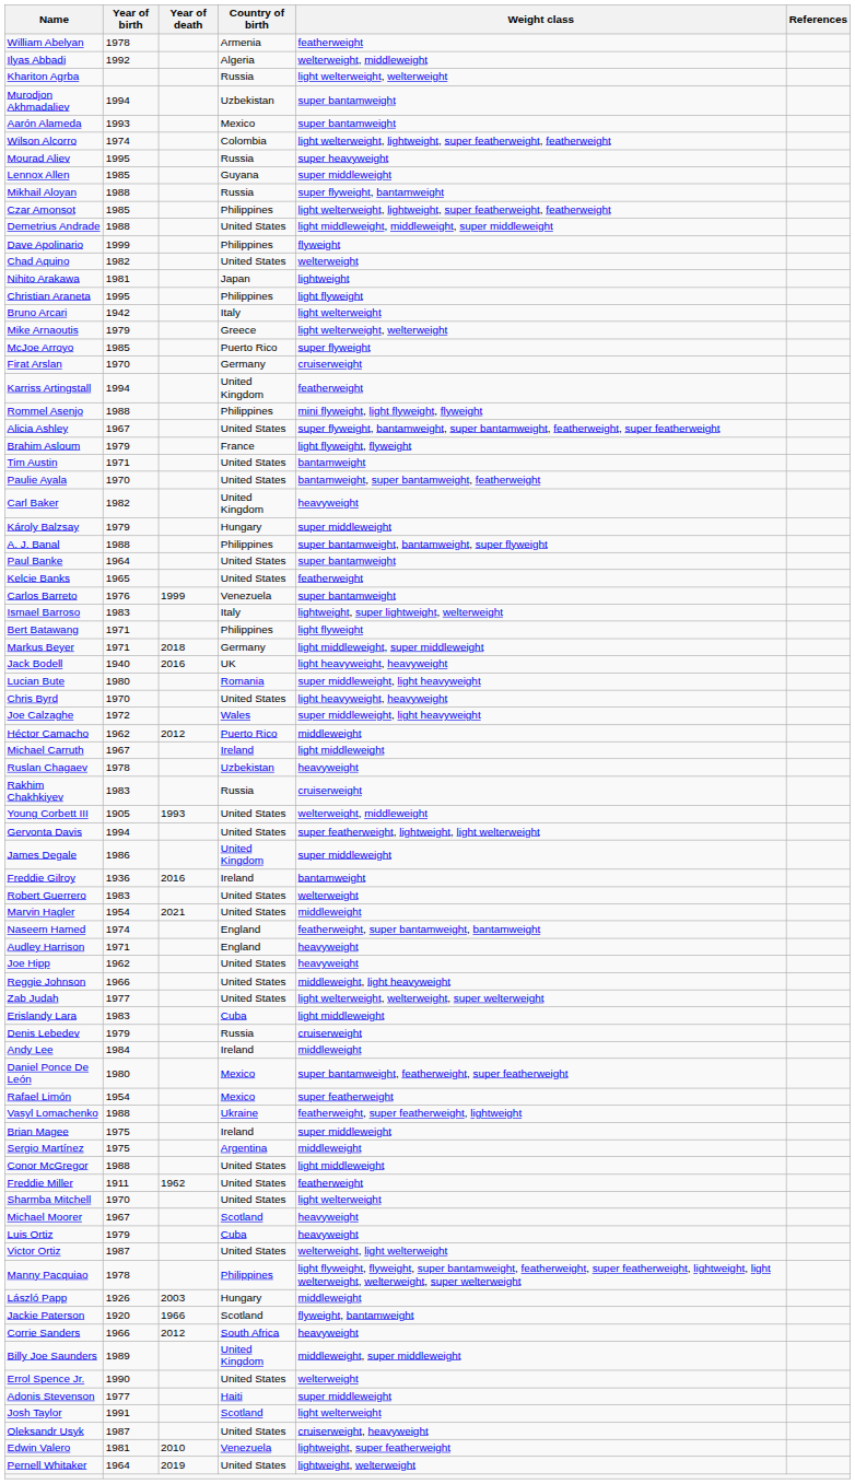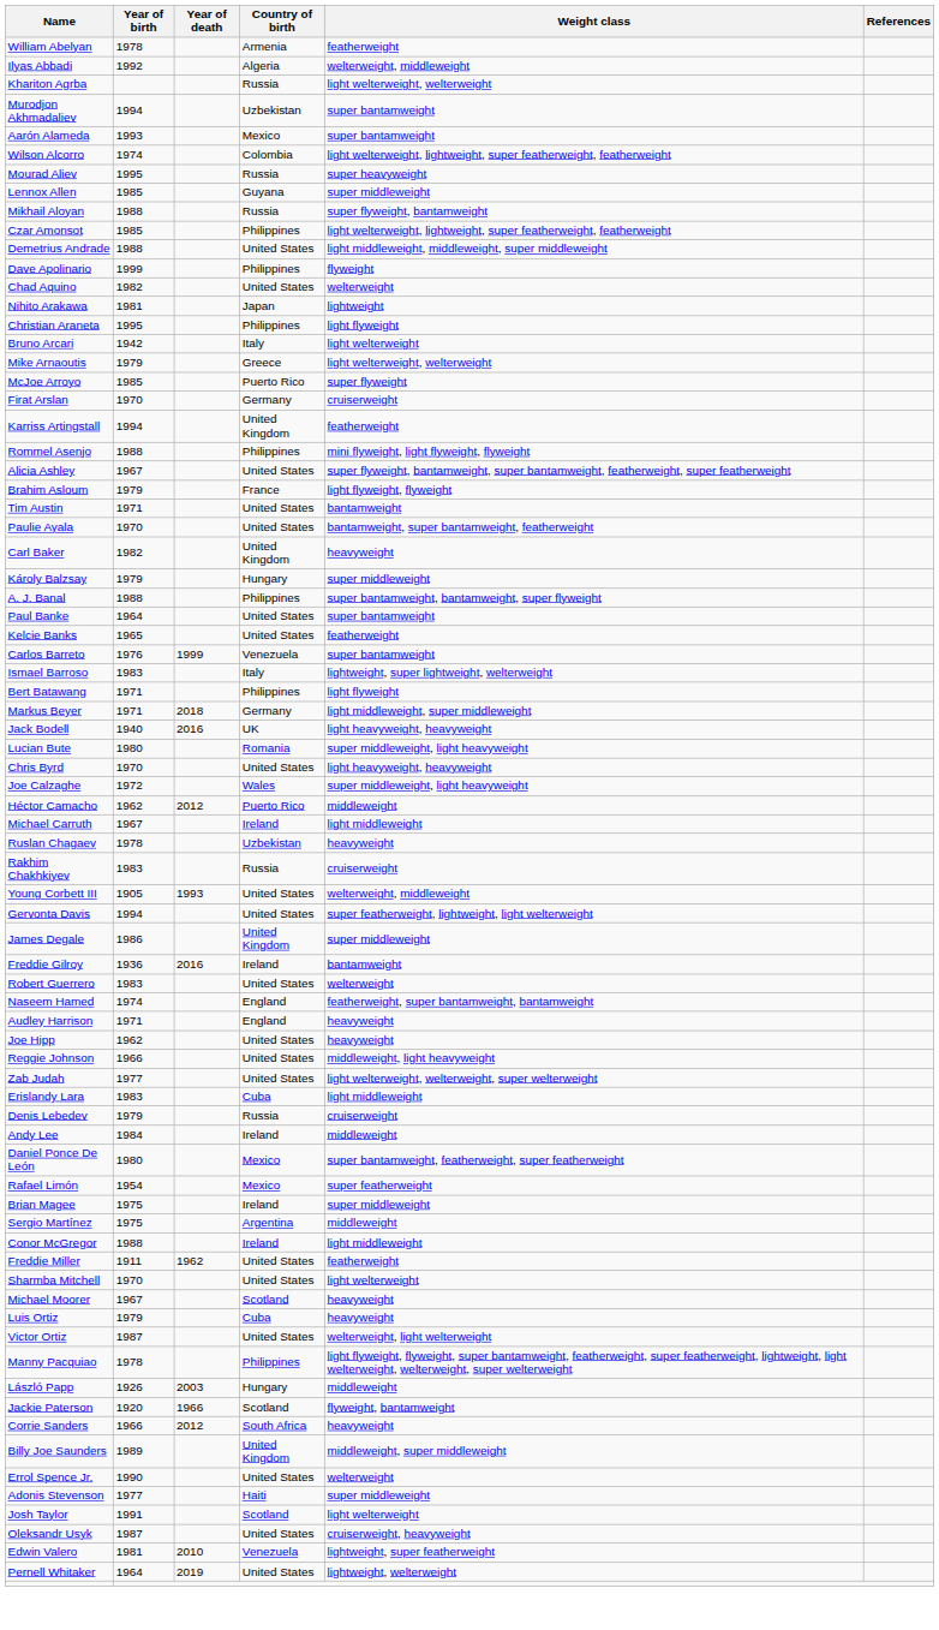 <table class="wikitable sortable">
 <tr>
 <th>Name</th>
 <th>Year of birth</th>
 <th>Year of death</th>
 <th>Country of birth</th>
 <th>Weight class</th>
 <th>References</th>
 </tr>
 <tr>
 <td><a href='#'>William Abelyan</a></td>
 <td>1978</td>
 <td></td>
 <td>Armenia</td>
 <td><a href='#'>featherweight</a></td>
 <td></td>
 </tr>
 <tr>
 <td><a href='#'>Ilyas Abbadi</a></td>
 <td>1992</td>
 <td></td>
 <td>Algeria</td>
 <td><a href='#'>welterweight</a>, <a href='#'>middleweight</a></td>
 <td></td>
 </tr>
 <tr>
 <td><a href='#'>Khariton Agrba</a></td>
 <td></td>
 <td></td>
 <td>Russia</td>
 <td><a href='#'>light welterweight</a>, <a href='#'>welterweight</a></td>
 <td></td>
 </tr>
 <tr>
 <td><a href='#'>Murodjon Akhmadaliev</a></td>
 <td>1994</td>
 <td></td>
 <td>Uzbekistan</td>
 <td><a href='#'>super bantamweight</a></td>
 <td></td>
 </tr>
 <tr>
 <td><a href='#'>Aarón Alameda</a></td>
 <td>1993</td>
 <td></td>
 <td>Mexico</td>
 <td><a href='#'>super bantamweight</a></td>
 <td></td>
 </tr>
 <tr>
 <td><a href='#'>Wilson Alcorro</a></td>
 <td>1974</td>
 <td></td>
 <td>Colombia</td>
 <td><a href='#'>light welterweight</a>, <a href='#'>lightweight</a>, <a href='#'>super featherweight</a>, <a href='#'>featherweight</a></td>
 <td></td>
 </tr>
 <tr>
 <td><a href='#'>Mourad Aliev</a></td>
 <td>1995</td>
 <td></td>
 <td>Russia</td>
 <td><a href='#'>super heavyweight</a></td>
 <td></td>
 </tr>
 <tr>
 <td><a href='#'>Lennox Allen</a></td>
 <td>1985</td>
 <td></td>
 <td>Guyana</td>
 <td><a href='#'>super middleweight</a></td>
 <td></td>
 </tr>
 <tr>
 <td><a href='#'>Mikhail Aloyan</a></td>
 <td>1988</td>
 <td></td>
 <td>Russia</td>
 <td><a href='#'>super flyweight</a>, <a href='#'>bantamweight</a></td>
 <td></td>
 </tr>
 <tr>
 <td><a href='#'>Czar Amonsot</a></td>
 <td>1985</td>
 <td></td>
 <td>Philippines</td>
 <td><a href='#'>light welterweight</a>, <a href='#'>lightweight</a>, <a href='#'>super featherweight</a>, <a href='#'>featherweight</a></td>
 <td></td>
 </tr>
 <tr>
 <td><a href='#'>Demetrius Andrade</a></td>
 <td>1988</td>
 <td></td>
 <td>United States</td>
 <td><a href='#'>light middleweight</a>, <a href='#'>middleweight</a>, <a href='#'>super middleweight</a></td>
 <td></td>
 </tr>
 <tr>
 <td><a href='#'>Dave Apolinario</a></td>
 <td>1999</td>
 <td></td>
 <td>Philippines</td>
 <td><a href='#'>flyweight</a></td>
 <td></td>
 </tr>
 <tr>
 <td><a href='#'>Chad Aquino</a></td>
 <td>1982</td>
 <td></td>
 <td>United States</td>
 <td><a href='#'>welterweight</a></td>
 <td></td>
 </tr>
 <tr>
 <td><a href='#'>Nihito Arakawa</a></td>
 <td>1981</td>
 <td></td>
 <td>Japan</td>
 <td><a href='#'>lightweight</a></td>
 <td></td>
 </tr>
 <tr>
 <td><a href='#'>Christian Araneta</a></td>
 <td>1995</td>
 <td></td>
 <td>Philippines</td>
 <td><a href='#'>light flyweight</a></td>
 <td></td>
 </tr>
 <tr>
 <td><a href='#'>Bruno Arcari</a></td>
 <td>1942</td>
 <td></td>
 <td>Italy</td>
 <td><a href='#'>light welterweight</a></td>
 <td></td>
 </tr>
 <tr>
 <td><a href='#'>Mike Arnaoutis</a></td>
 <td>1979</td>
 <td></td>
 <td>Greece</td>
 <td><a href='#'>light welterweight</a>, <a href='#'>welterweight</a></td>
 <td></td>
 </tr>
 <tr>
 <td><a href='#'>McJoe Arroyo</a></td>
 <td>1985</td>
 <td></td>
 <td>Puerto Rico</td>
 <td><a href='#'>super flyweight</a></td>
 <td></td>
 </tr>
 <tr>
 <td><a href='#'>Firat Arslan</a></td>
 <td>1970</td>
 <td></td>
 <td>Germany</td>
 <td><a href='#'>cruiserweight</a></td>
 <td></td>
 </tr>
 <tr>
 <td><a href='#'>Karriss Artingstall</a></td>
 <td>1994</td>
 <td></td>
 <td>United Kingdom</td>
 <td><a href='#'>featherweight</a></td>
 <td></td>
 </tr>
 <tr>
 <td><a href='#'>Rommel Asenjo</a></td>
 <td>1988</td>
 <td></td>
 <td>Philippines</td>
 <td><a href='#'>mini flyweight</a>, <a href='#'>light flyweight</a>, <a href='#'>flyweight</a></td>
 <td></td>
 </tr>
 <tr>
 <td><a href='#'>Alicia Ashley</a></td>
 <td>1967</td>
 <td></td>
 <td>United States</td>
 <td><a href='#'>super flyweight</a>, <a href='#'>bantamweight</a>, <a href='#'>super bantamweight</a>, <a href='#'>featherweight</a>, <a href='#'>super featherweight</a></td>
 <td></td>
 </tr>
 <tr>
 <td><a href='#'>Brahim Asloum</a></td>
 <td>1979</td>
 <td></td>
 <td>France</td>
 <td><a href='#'>light flyweight</a>, <a href='#'>flyweight</a></td>
 <td></td>
 </tr>
 <tr>
 <td><a href='#'>Tim Austin</a></td>
 <td>1971</td>
 <td></td>
 <td>United States</td>
 <td><a href='#'>bantamweight</a></td>
 <td></td>
 </tr>
 <tr>
 <td><a href='#'>Paulie Ayala</a></td>
 <td>1970</td>
 <td></td>
 <td>United States</td>
 <td><a href='#'>bantamweight</a>, <a href='#'>super bantamweight</a>, <a href='#'>featherweight</a></td>
 <td></td>
 </tr>
 <tr>
 <td><a href='#'>Carl Baker</a></td>
 <td>1982</td>
 <td></td>
 <td>United Kingdom</td>
 <td><a href='#'>heavyweight</a></td>
 <td></td>
 </tr>
 <tr>
 <td><a href='#'>Károly Balzsay</a></td>
 <td>1979</td>
 <td></td>
 <td>Hungary</td>
 <td><a href='#'>super middleweight</a></td>
 <td></td>
 </tr>
 <tr>
 <td><a href='#'>A. J. Banal</a></td>
 <td>1988</td>
 <td></td>
 <td>Philippines</td>
 <td><a href='#'>super bantamweight</a>, <a href='#'>bantamweight</a>, <a href='#'>super flyweight</a></td>
 <td></td>
 </tr>
 <tr>
 <td><a href='#'>Paul Banke</a></td>
 <td>1964</td>
 <td></td>
 <td>United States</td>
 <td><a href='#'>super bantamweight</a></td>
 <td></td>
 </tr>
 <tr>
 <td><a href='#'>Kelcie Banks</a></td>
 <td>1965</td>
 <td></td>
 <td>United States</td>
 <td><a href='#'>featherweight</a></td>
 <td></td>
 </tr>
 <tr>
 <td><a href='#'>Carlos Barreto</a></td>
 <td>1976</td>
 <td>1999</td>
 <td>Venezuela</td>
 <td><a href='#'>super bantamweight</a></td>
 <td></td>
 </tr>
 <tr>
 <td><a href='#'>Ismael Barroso</a></td>
 <td>1983</td>
 <td></td>
 <td>Italy</td>
 <td><a href='#'>lightweight</a>, <a href='#'>super lightweight</a>, <a href='#'>welterweight</a></td>
 <td></td>
 </tr>
 <tr>
 <td><a href='#'>Bert Batawang</a></td>
 <td>1971</td>
 <td></td>
 <td>Philippines</td>
 <td><a href='#'>light flyweight</a></td>
 <td></td>
 </tr>
 <tr>
 <td><a href='#'>Markus Beyer</a></td>
 <td>1971</td>
 <td>2018</td>
 <td>Germany</td>
 <td><a href='#'>light middleweight</a>, <a href='#'>super middleweight</a></td>
 <td></td>
 </tr>
 <tr>
 <td><a href='#'>Jack Bodell</a></td>
 <td>1940</td>
 <td>2016</td>
 <td>UK</td>
 <td><a href='#'>light heavyweight</a>, <a href='#'>heavyweight</a></td>
 <td></td>
 </tr>
 <tr>
 <td><a href='#'>Lucian Bute</a></td>
 <td>1980</td>
 <td></td>
 <td><a href='#'>Romania</a></td>
 <td><a href='#'>super middleweight</a>, <a href='#'>light heavyweight</a></td>
 <td></td>
 </tr>
 <tr>
 <td><a href='#'>Chris Byrd</a></td>
 <td>1970</td>
 <td></td>
 <td>United States</td>
 <td><a href='#'>light heavyweight</a>, <a href='#'>heavyweight</a></td>
 <td></td>
 </tr>
 <tr>
 <td><a href='#'>Joe Calzaghe</a></td>
 <td>1972</td>
 <td></td>
 <td><a href='#'>Wales</a></td>
 <td><a href='#'>super middleweight</a>, <a href='#'>light heavyweight</a></td>
 <td></td>
 </tr>
 <tr>
 <td><a href='#'>Héctor Camacho</a></td>
 <td>1962</td>
 <td>2012</td>
 <td><a href='#'>Puerto Rico</a></td>
 <td><a href='#'>middleweight</a></td>
 <td></td>
 </tr>
 <tr>
 <td><a href='#'>Michael Carruth</a></td>
 <td>1967</td>
 <td></td>
 <td><a href='#'>Ireland</a></td>
 <td><a href='#'>light middleweight</a></td>
 <td></td>
 </tr>
 <tr>
 <td><a href='#'>Ruslan Chagaev</a></td>
 <td>1978</td>
 <td></td>
 <td><a href='#'>Uzbekistan</a></td>
 <td><a href='#'>heavyweight</a></td>
 <td></td>
 </tr>
 <tr>
 <td><a href='#'>Rakhim Chakhkiyev</a></td>
 <td>1983</td>
 <td></td>
 <td>Russia</td>
 <td><a href='#'>cruiserweight</a></td>
 <td></td>
 </tr>
 <tr>
 <td><a href='#'>Young Corbett III</a></td>
 <td>1905</td>
 <td>1993</td>
 <td>United States</td>
 <td><a href='#'>welterweight</a>, <a href='#'>middleweight</a></td>
 <td></td>
 </tr>
 <tr>
 <td><a href='#'>Gervonta Davis</a></td>
 <td>1994</td>
 <td></td>
 <td>United States</td>
 <td><a href='#'>super featherweight</a>, <a href='#'>lightweight</a>, <a href='#'>light welterweight</a></td>
 <td></td>
 </tr>
 <tr>
 <td><a href='#'>James Degale</a></td>
 <td>1986</td>
 <td></td>
 <td><a href='#'>United Kingdom</a></td>
 <td><a href='#'>super middleweight</a></td>
 <td></td>
 </tr>
 <tr>
 <td><a href='#'>Freddie Gilroy</a></td>
 <td>1936</td>
 <td>2016</td>
 <td>Ireland</td>
 <td><a href='#'>bantamweight</a></td>
 <td></td>
 </tr>
 <tr>
 <td><a href='#'>Robert Guerrero</a></td>
 <td>1983</td>
 <td></td>
 <td>United States</td>
 <td><a href='#'>welterweight</a></td>
 <td></td>
 </tr>
 <tr>
-<td><a href='#'>Marvin Hagler</a></td>
-<td>1954</td>
-<td>2021</td>
-<td>United States</td>
-<td><a href='#'>middleweight</a></td>
-<td></td>
-</tr>
-<tr>
 <td><a href='#'>Naseem Hamed</a></td>
 <td>1974</td>
 <td></td>
 <td>England</td>
 <td><a href='#'>featherweight</a>, <a href='#'>super bantamweight</a>, <a href='#'>bantamweight</a></td>
 <td></td>
 </tr>
 <tr>
 <td><a href='#'>Audley Harrison</a></td>
 <td>1971</td>
 <td></td>
 <td>England</td>
 <td><a href='#'>heavyweight</a></td>
 <td></td>
 </tr>
 <tr>
 <td><a href='#'>Joe Hipp</a></td>
 <td>1962</td>
 <td></td>
 <td>United States</td>
 <td><a href='#'>heavyweight</a></td>
 <td></td>
 </tr>
 <tr>
 <td><a href='#'>Reggie Johnson</a></td>
 <td>1966</td>
 <td></td>
 <td>United States</td>
 <td><a href='#'>middleweight</a>, <a href='#'>light heavyweight</a></td>
 <td></td>
 </tr>
 <tr>
 <td><a href='#'>Zab Judah</a></td>
 <td>1977</td>
 <td></td>
 <td>United States</td>
 <td><a href='#'>light welterweight</a>, <a href='#'>welterweight</a>, <a href='#'>super welterweight</a></td>
 <td></td>
 </tr>
 <tr>
 <td><a href='#'>Erislandy Lara</a></td>
 <td>1983</td>
 <td></td>
 <td><a href='#'>Cuba</a></td>
 <td><a href='#'>light middleweight</a></td>
 <td></td>
 </tr>
 <tr>
 <td><a href='#'>Denis Lebedev</a></td>
 <td>1979</td>
 <td></td>
 <td>Russia</td>
 <td><a href='#'>cruiserweight</a></td>
 <td></td>
 </tr>
 <tr>
 <td><a href='#'>Andy Lee</a></td>
 <td>1984</td>
 <td></td>
 <td>Ireland</td>
 <td><a href='#'>middleweight</a></td>
 <td></td>
 </tr>
 <tr>
 <td><a href='#'>Daniel Ponce De León</a></td>
 <td>1980</td>
 <td></td>
 <td><a href='#'>Mexico</a></td>
 <td><a href='#'>super bantamweight</a>, <a href='#'>featherweight</a>, <a href='#'>super featherweight</a></td>
 <td></td>
 </tr>
 <tr>
 <td><a href='#'>Rafael Limón</a></td>
 <td>1954</td>
 <td></td>
 <td><a href='#'>Mexico</a></td>
 <td><a href='#'>super featherweight</a></td>
 <td></td>
 </tr>
 <tr>
-<td><a href='#'>Vasyl Lomachenko</a></td>
-<td>1988</td>
-<td></td>
-<td><a href='#'>Ukraine</a></td>
-<td><a href='#'>featherweight</a>, <a href='#'>super featherweight</a>, <a href='#'>lightweight</a></td>
-<td></td>
-</tr>
-<tr>
 <td><a href='#'>Brian Magee</a></td>
 <td>1975</td>
 <td></td>
 <td>Ireland</td>
 <td><a href='#'>super middleweight</a></td>
 <td></td>
 </tr>
 <tr>
 <td><a href='#'>Sergio Martínez</a></td>
 <td>1975</td>
 <td></td>
 <td><a href='#'>Argentina</a></td>
 <td><a href='#'>middleweight</a></td>
 <td></td>
 </tr>
 <tr>
 <td><a href='#'>Conor McGregor</a></td>
 <td>1988</td>
 <td></td>
-<td>United States</td>
+<td><a href='#'>Ireland</a></td>
 <td><a href='#'>light middleweight</a></td>
 <td></td>
 </tr>
 <tr>
 <td><a href='#'>Freddie Miller</a></td>
 <td>1911</td>
 <td>1962</td>
 <td>United States</td>
 <td><a href='#'>featherweight</a></td>
 <td></td>
 </tr>
 <tr>
 <td><a href='#'>Sharmba Mitchell</a></td>
 <td>1970</td>
 <td></td>
 <td>United States</td>
 <td><a href='#'>light welterweight</a></td>
 <td></td>
 </tr>
 <tr>
 <td><a href='#'>Michael Moorer</a></td>
 <td>1967</td>
 <td></td>
 <td><a href='#'>Scotland</a></td>
 <td><a href='#'>heavyweight</a></td>
 <td></td>
 </tr>
 <tr>
 <td><a href='#'>Luis Ortiz</a></td>
 <td>1979</td>
 <td></td>
 <td><a href='#'>Cuba</a></td>
 <td><a href='#'>heavyweight</a></td>
 <td></td>
 </tr>
 <tr>
 <td><a href='#'>Victor Ortiz</a></td>
 <td>1987</td>
 <td></td>
 <td>United States</td>
 <td><a href='#'>welterweight</a>, <a href='#'>light welterweight</a></td>
 <td></td>
 </tr>
 <tr>
 <td><a href='#'>Manny Pacquiao</a></td>
 <td>1978</td>
 <td></td>
 <td><a href='#'>Philippines</a></td>
 <td><a href='#'>light flyweight</a>, <a href='#'>flyweight</a>, <a href='#'>super bantamweight</a>, <a href='#'>featherweight</a>, <a href='#'>super featherweight</a>, <a href='#'>lightweight</a>, <a href='#'>light welterweight</a>, <a href='#'>welterweight</a>, <a href='#'>super welterweight</a></td>
 <td></td>
 </tr>
 <tr>
 <td><a href='#'>László Papp</a></td>
 <td>1926</td>
 <td>2003</td>
 <td>Hungary</td>
 <td><a href='#'>middleweight</a></td>
 <td></td>
 </tr>
 <tr>
 <td><a href='#'>Jackie Paterson</a></td>
 <td>1920</td>
 <td>1966</td>
 <td>Scotland</td>
 <td><a href='#'>flyweight</a>, <a href='#'>bantamweight</a></td>
 <td></td>
 </tr>
 <tr>
 <td><a href='#'>Corrie Sanders</a></td>
 <td>1966</td>
 <td>2012</td>
 <td><a href='#'>South Africa</a></td>
 <td><a href='#'>heavyweight</a></td>
 <td></td>
 </tr>
 <tr>
 <td><a href='#'>Billy Joe Saunders</a></td>
 <td>1989</td>
 <td></td>
 <td><a href='#'>United Kingdom</a></td>
 <td><a href='#'>middleweight</a>, <a href='#'>super middleweight</a></td>
 <td></td>
 </tr>
 <tr>
 <td><a href='#'>Errol Spence Jr.</a></td>
 <td>1990</td>
 <td></td>
 <td>United States</td>
 <td><a href='#'>welterweight</a></td>
 <td></td>
 </tr>
 <tr>
 <td><a href='#'>Adonis Stevenson</a></td>
 <td>1977</td>
 <td></td>
 <td><a href='#'>Haiti</a></td>
 <td><a href='#'>super middleweight</a></td>
 <td></td>
 </tr>
 <tr>
 <td><a href='#'>Josh Taylor</a></td>
 <td>1991</td>
 <td></td>
 <td><a href='#'>Scotland</a></td>
 <td><a href='#'>light welterweight</a></td>
 <td></td>
 </tr>
 <tr>
 <td><a href='#'>Oleksandr Usyk</a></td>
 <td>1987</td>
 <td></td>
 <td>United States</td>
 <td><a href='#'>cruiserweight</a>, <a href='#'>heavyweight</a></td>
 <td></td>
 </tr>
 <tr>
 <td><a href='#'>Edwin Valero</a></td>
 <td>1981</td>
 <td>2010</td>
 <td><a href='#'>Venezuela</a></td>
 <td><a href='#'>lightweight</a>, <a href='#'>super featherweight</a></td>
 <td></td>
 </tr>
 <tr>
 <td><a href='#'>Pernell Whitaker</a></td>
 <td>1964</td>
 <td>2019</td>
 <td>United States</td>
 <td><a href='#'>lightweight</a>, <a href='#'>welterweight</a></td>
 <td></td>
 </tr>
 <tr>
 <td></td>
 </tr>
 </table>
